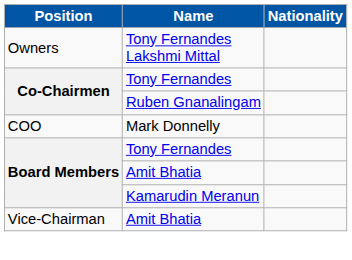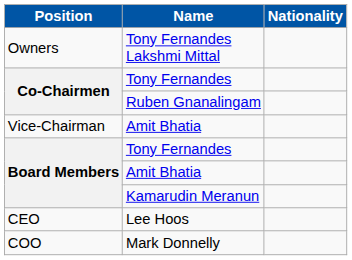 <table class="wikitable">
 <tr>
 <th style="color:#fff; background:#0055a5;">Position</th>
 <th style="color:#fff; background:#0055a5;">Name</th>
 <th style="color:#fff; background:#0055a5;">Nationality</th>
 </tr>
 <tr>
 <td>Owners</td>
 <td><a href='#'>Tony Fernandes</a><br><a href='#'>Lakshmi Mittal</a></td>
 <td><br></td>
 </tr>
 <tr>
 <th rowspan=2>Co-Chairmen</th>
 <td><a href='#'>Tony Fernandes</a></td>
 <td></td>
 </tr>
 <tr>
 <td><a href='#'>Ruben Gnanalingam</a></td>
 <td></td>
 </tr>
 <tr>
-<td>COO</td>
-<td>Mark Donnelly</td>
+<td>Vice-Chairman</td>
+<td><a href='#'>Amit Bhatia</a></td>
 <td></td>
 </tr>
 <tr>
 <th rowspan=3>Board Members</th>
 <td><a href='#'>Tony Fernandes</a></td>
 <td></td>
 </tr>
 <tr>
 <td><a href='#'>Amit Bhatia</a></td>
 <td></td>
 </tr>
 <tr>
 <td><a href='#'>Kamarudin Meranun</a></td>
 <td></td>
 </tr>
 <tr>
-<td>Vice-Chairman</td>
-<td><a href='#'>Amit Bhatia</a></td>
+<td>CEO</td>
+<td>Lee Hoos</td>
+<td></td>
+</tr>
+<tr>
+<td>COO</td>
+<td>Mark Donnelly</td>
 <td></td>
 </tr>
 </table>
